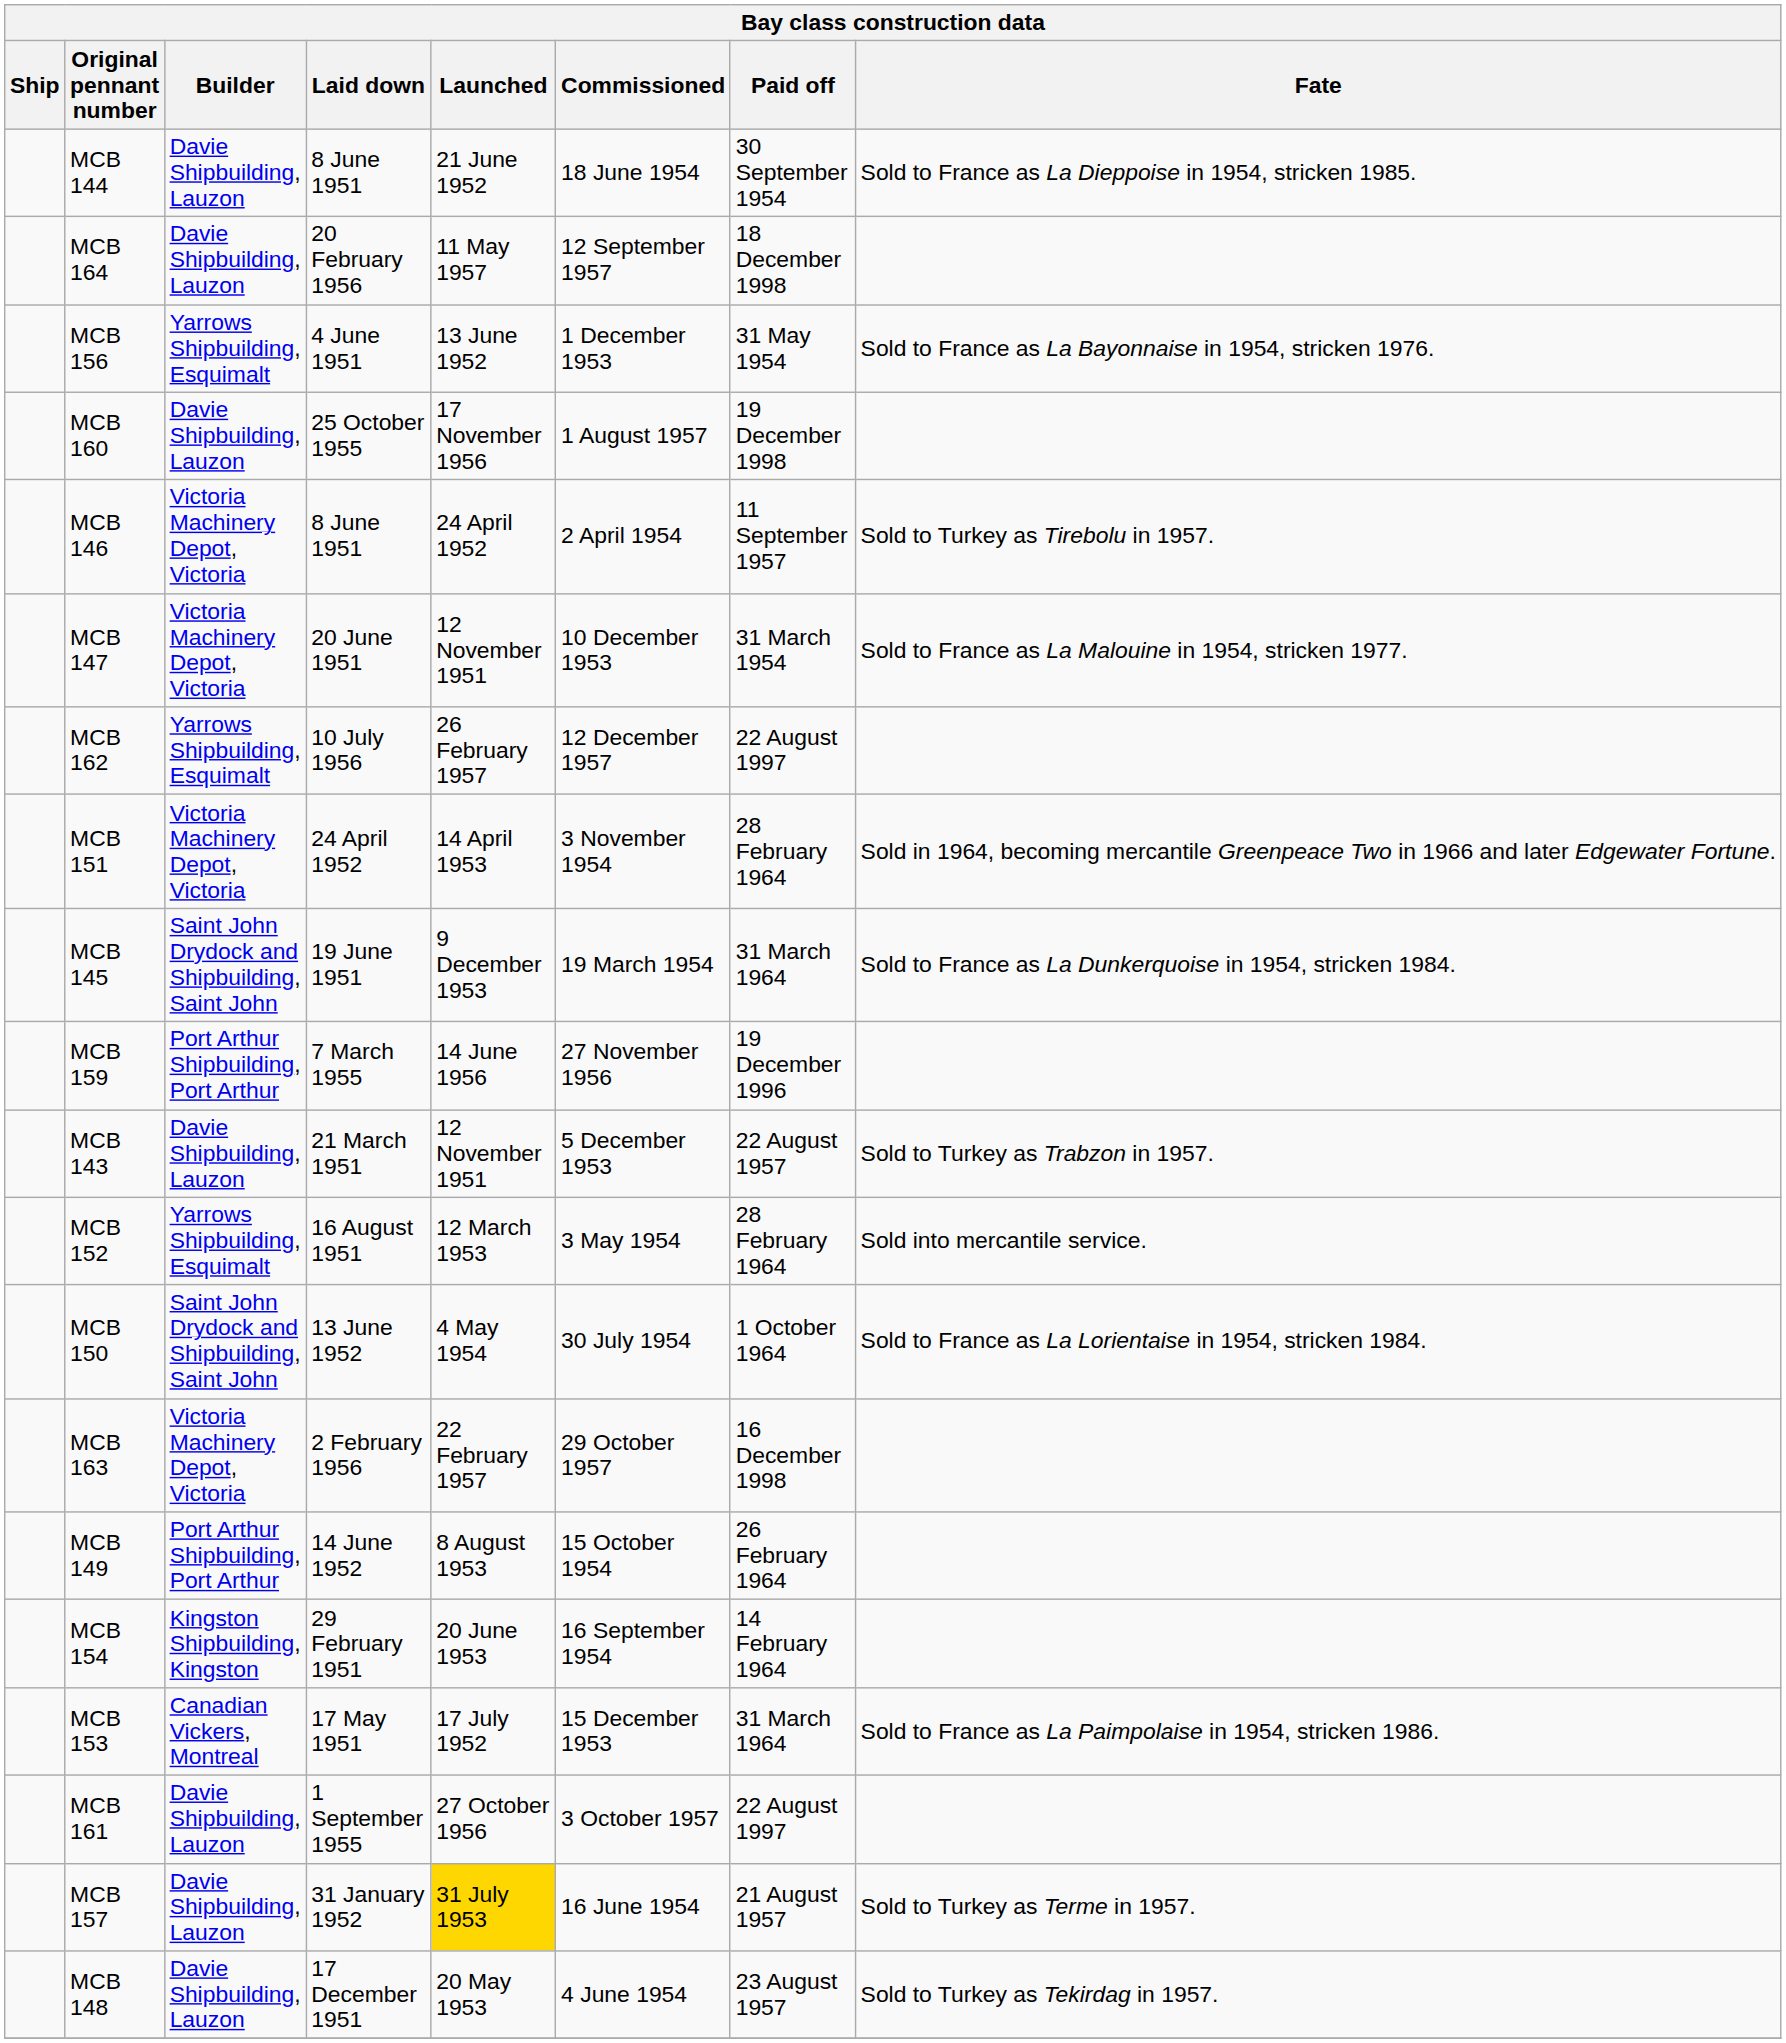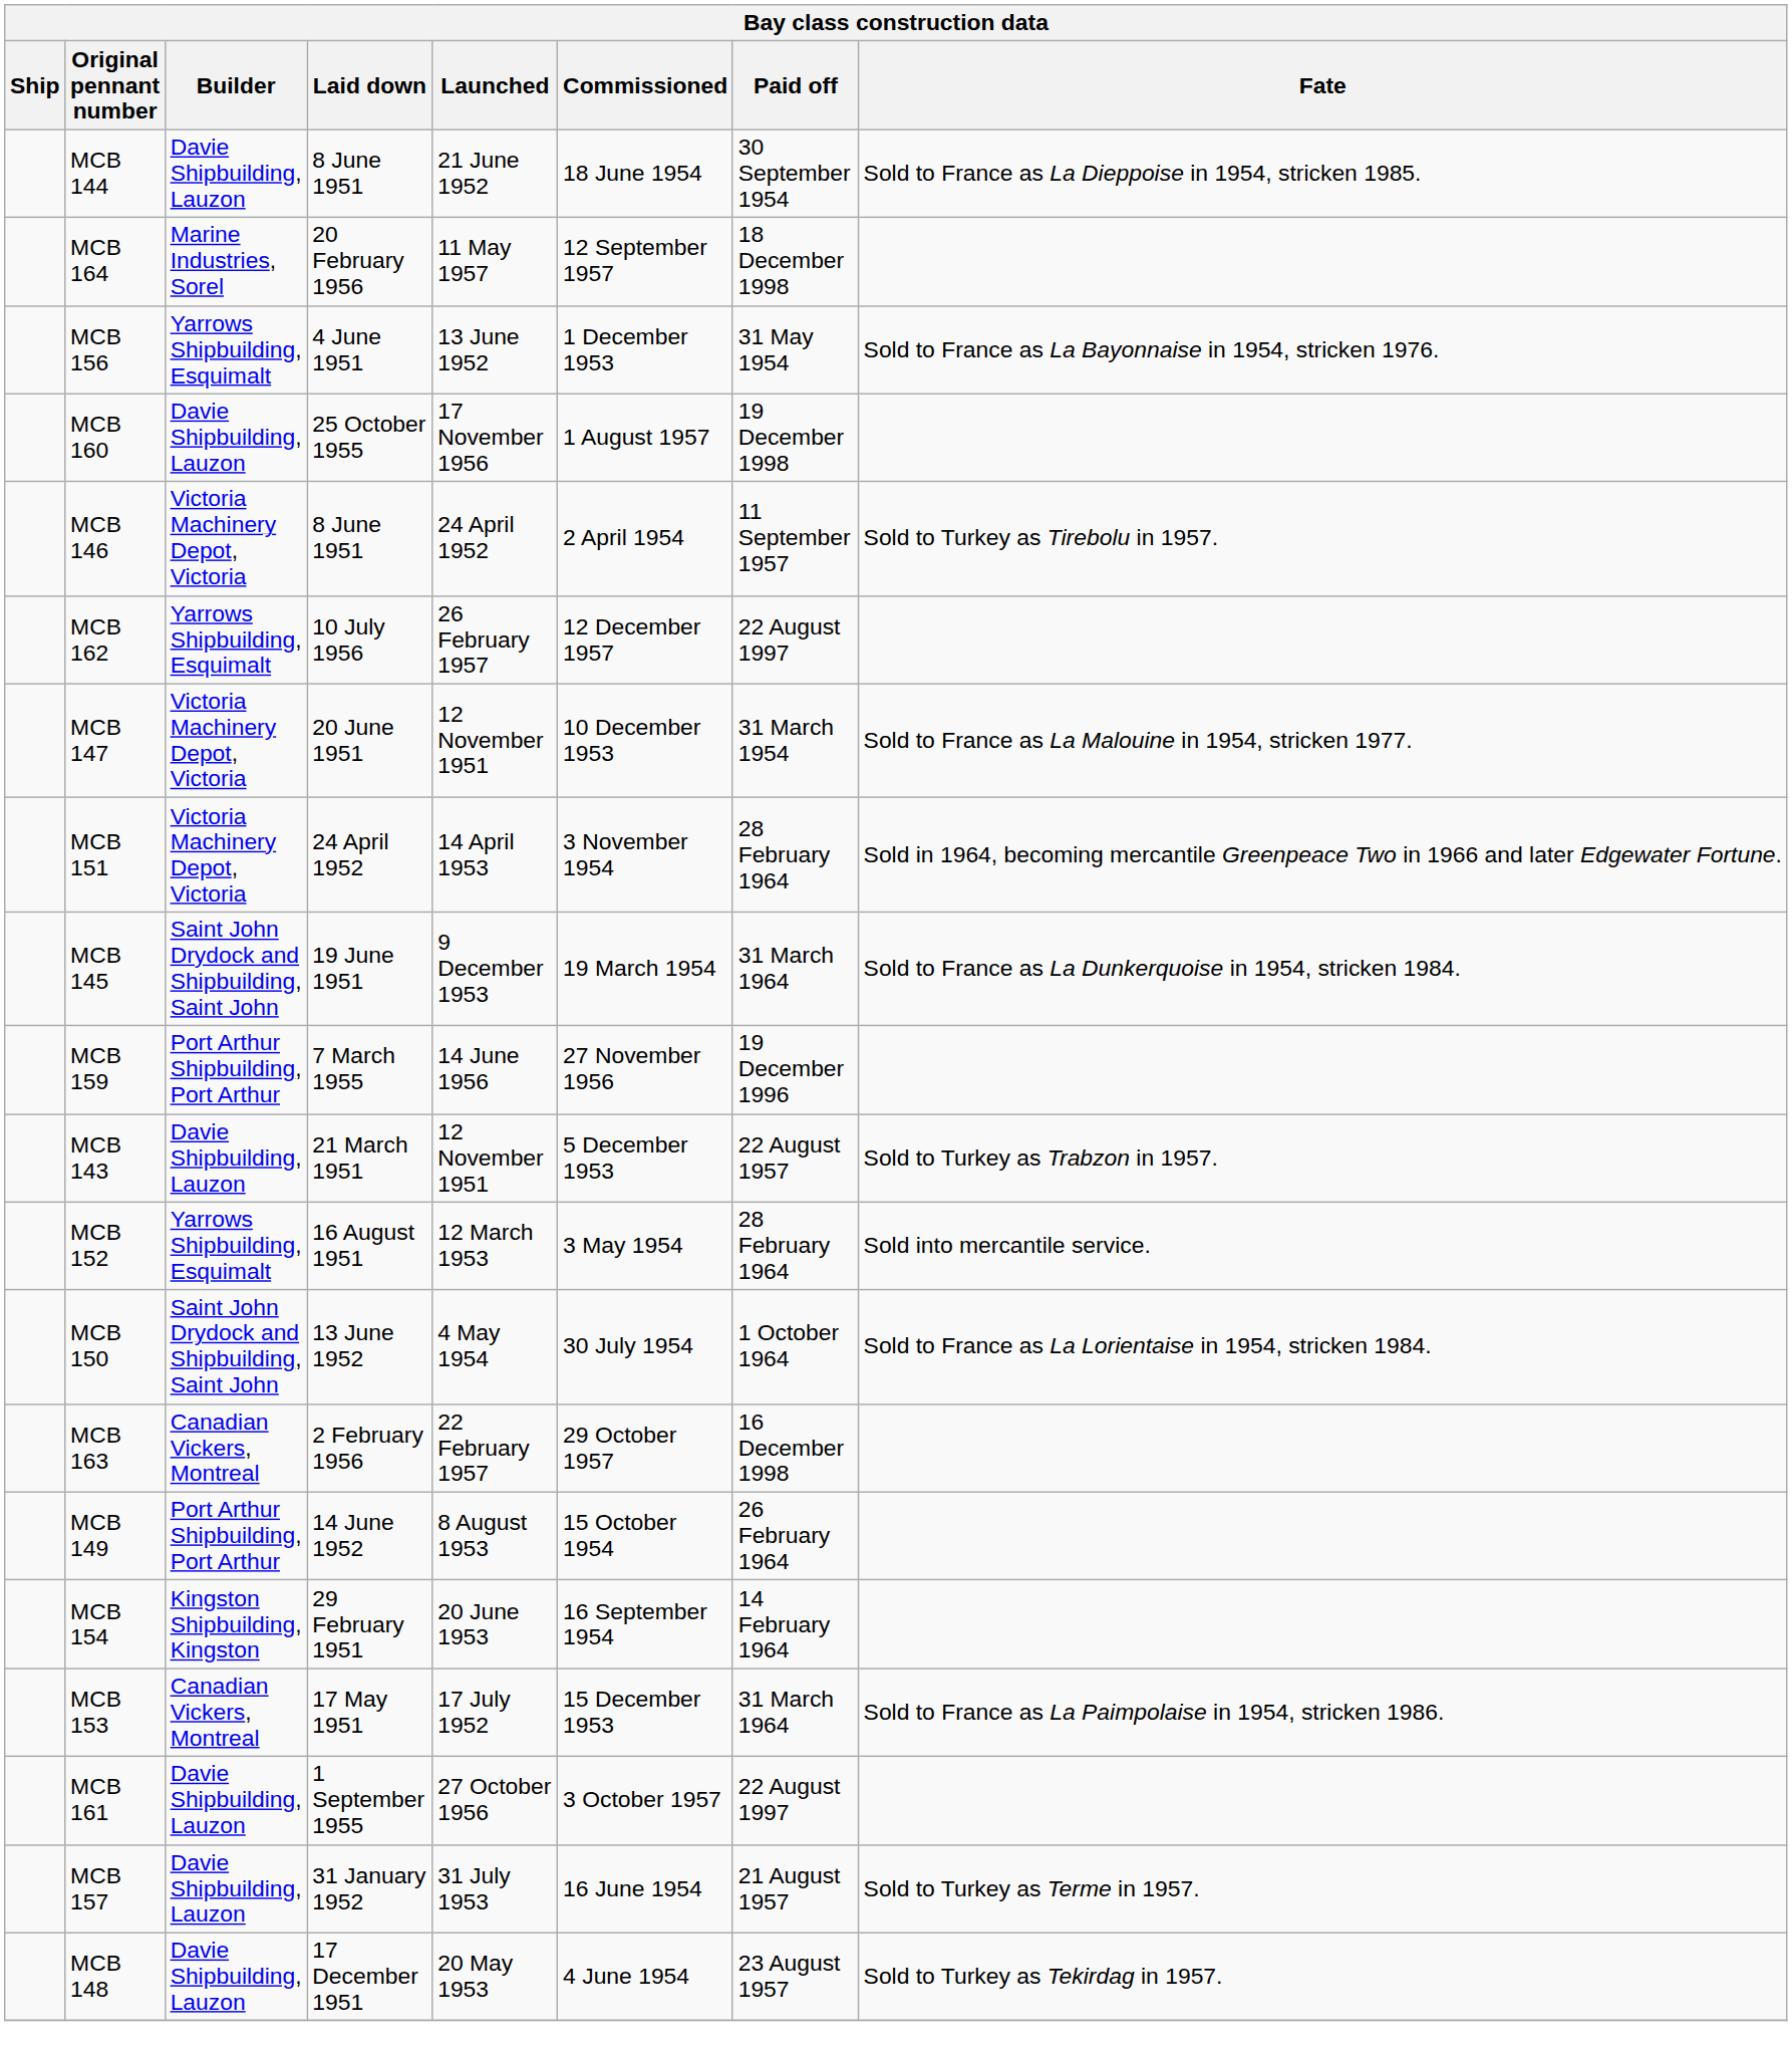 <table class="wikitable">
 <tr>
 <th colspan="8" align="center">Bay class construction data </th>
 </tr>
 <tr>
 <th scope="col">Ship</th>
 <th scope="col" width = "60">Original pennant number</th>
 <th scope="col" width = "80">Builder</th>
 <th scope="col" width = "80">Laid down</th>
 <th scope="col" width = "80">Launched</th>
 <th scope="col" width = "80">Commissioned</th>
 <th scope="col" width = "80">Paid off</th>
 <th scope="col">Fate</th>
 </tr>
 <tr>
 <td scope="row"></td>
 <td>MCB 144</td>
 <td><a href='#'>Davie Shipbuilding</a>, <a href='#'>Lauzon</a></td>
 <td>8 June 1951</td>
 <td>21 June 1952</td>
 <td>18 June 1954</td>
 <td>30 September 1954</td>
 <td>Sold to France as <em>La Dieppoise</em> in 1954, stricken 1985.</td>
 </tr>
 <tr>
 <td scope="row"></td>
 <td>MCB 164</td>
-<td><a href='#'>Davie Shipbuilding</a>, <a href='#'>Lauzon</a></td>
+<td><a href='#'>Marine Industries</a>, <a href='#'>Sorel</a></td>
 <td>20 February 1956</td>
 <td>11 May 1957</td>
 <td>12 September 1957</td>
 <td>18 December 1998</td>
 <td></td>
 </tr>
 <tr>
 <td scope="row"></td>
 <td>MCB 156</td>
 <td><a href='#'>Yarrows Shipbuilding</a>, <a href='#'>Esquimalt</a></td>
 <td>4 June 1951</td>
 <td>13 June 1952</td>
 <td>1 December 1953</td>
 <td>31 May 1954</td>
 <td>Sold to France as <em>La Bayonnaise</em> in 1954, stricken 1976.</td>
 </tr>
 <tr>
 <td scope="row"></td>
 <td>MCB 160</td>
 <td><a href='#'>Davie Shipbuilding</a>, <a href='#'>Lauzon</a></td>
 <td>25 October 1955</td>
 <td>17 November 1956</td>
 <td>1 August 1957</td>
 <td>19 December 1998</td>
 <td></td>
 </tr>
 <tr>
 <td scope="row"></td>
 <td>MCB 146</td>
 <td><a href='#'>Victoria Machinery Depot</a>, <a href='#'>Victoria</a></td>
 <td>8 June 1951</td>
 <td>24 April 1952</td>
 <td>2 April 1954</td>
 <td>11 September 1957</td>
 <td>Sold to Turkey as <em>Tirebolu</em> in 1957.</td>
 </tr>
 <tr>
 <td scope="row"></td>
+<td>MCB 162</td>
+<td><a href='#'>Yarrows Shipbuilding</a>, <a href='#'>Esquimalt</a></td>
+<td>10 July 1956</td>
+<td>26 February 1957</td>
+<td>12 December 1957</td>
+<td>22 August 1997</td>
+<td></td>
+</tr>
+<tr>
+<td scope="row"></td>
 <td>MCB 147</td>
 <td><a href='#'>Victoria Machinery Depot</a>, <a href='#'>Victoria</a></td>
 <td>20 June 1951</td>
 <td>12 November 1951</td>
 <td>10 December 1953</td>
 <td>31 March 1954</td>
 <td>Sold to France as <em>La Malouine</em> in 1954, stricken 1977.</td>
-</tr>
-<tr>
-<td scope="row"></td>
-<td>MCB 162</td>
-<td><a href='#'>Yarrows Shipbuilding</a>, <a href='#'>Esquimalt</a></td>
-<td>10 July 1956</td>
-<td>26 February 1957</td>
-<td>12 December 1957</td>
-<td>22 August 1997</td>
-<td></td>
 </tr>
 <tr>
 <td scope="row"></td>
 <td>MCB 151</td>
 <td><a href='#'>Victoria Machinery Depot</a>, <a href='#'>Victoria</a></td>
 <td>24 April 1952</td>
 <td>14 April 1953</td>
 <td>3 November 1954</td>
 <td>28 February 1964</td>
 <td>Sold in 1964, becoming mercantile <em>Greenpeace Two</em> in 1966 and later <em>Edgewater Fortune</em>.</td>
 </tr>
 <tr>
 <td scope="row"></td>
 <td>MCB 145</td>
 <td><a href='#'>Saint John Drydock and Shipbuilding</a>, <a href='#'>Saint John</a></td>
 <td>19 June 1951</td>
 <td>9 December 1953</td>
 <td>19 March 1954</td>
 <td>31 March 1964</td>
 <td>Sold to France as <em>La Dunkerquoise</em> in 1954, stricken 1984.</td>
 </tr>
 <tr>
 <td scope="row"></td>
 <td>MCB 159</td>
 <td><a href='#'>Port Arthur Shipbuilding</a>, <a href='#'>Port Arthur</a></td>
 <td>7 March 1955</td>
 <td>14 June 1956</td>
 <td>27 November 1956</td>
 <td>19 December 1996</td>
 <td></td>
 </tr>
 <tr>
 <td scope="row"></td>
 <td>MCB 143</td>
 <td><a href='#'>Davie Shipbuilding</a>, <a href='#'>Lauzon</a></td>
 <td>21 March 1951</td>
 <td>12 November 1951</td>
 <td>5 December 1953</td>
 <td>22 August 1957</td>
 <td>Sold to Turkey as <em>Trabzon</em> in 1957.</td>
 </tr>
 <tr>
 <td scope="row"></td>
 <td>MCB 152</td>
 <td><a href='#'>Yarrows Shipbuilding</a>, <a href='#'>Esquimalt</a></td>
 <td>16 August 1951</td>
 <td>12 March 1953</td>
 <td>3 May 1954</td>
 <td>28 February 1964</td>
 <td>Sold into mercantile service.</td>
 </tr>
 <tr>
 <td scope="row"></td>
 <td>MCB 150</td>
 <td><a href='#'>Saint John Drydock and Shipbuilding</a>, <a href='#'>Saint John</a></td>
 <td>13 June 1952</td>
 <td>4 May 1954</td>
 <td>30 July 1954</td>
 <td>1 October 1964</td>
 <td>Sold to France as <em>La Lorientaise</em> in 1954, stricken 1984.</td>
 </tr>
 <tr>
 <td scope="row"></td>
 <td>MCB 163</td>
-<td><a href='#'>Victoria Machinery Depot</a>, <a href='#'>Victoria</a></td>
+<td><a href='#'>Canadian Vickers</a>, <a href='#'>Montreal</a></td>
 <td>2 February 1956</td>
 <td>22 February 1957</td>
 <td>29 October 1957</td>
 <td>16 December 1998</td>
 <td></td>
 </tr>
 <tr>
 <td scope="row"></td>
 <td>MCB 149</td>
 <td><a href='#'>Port Arthur Shipbuilding</a>, <a href='#'>Port Arthur</a></td>
 <td>14 June 1952</td>
 <td>8 August 1953</td>
 <td>15 October 1954</td>
 <td>26 February 1964</td>
 <td></td>
 </tr>
 <tr>
 <td scope="row"></td>
 <td>MCB 154</td>
 <td><a href='#'>Kingston Shipbuilding</a>, <a href='#'>Kingston</a></td>
 <td>29 February 1951</td>
 <td>20 June 1953</td>
 <td>16 September 1954</td>
 <td>14 February 1964</td>
 <td></td>
 </tr>
 <tr>
 <td scope="row"></td>
 <td>MCB 153</td>
 <td><a href='#'>Canadian Vickers</a>, <a href='#'>Montreal</a></td>
 <td>17 May 1951</td>
 <td>17 July 1952</td>
 <td>15 December 1953</td>
 <td>31 March 1964</td>
 <td>Sold to France as <em>La Paimpolaise</em> in 1954, stricken 1986.</td>
 </tr>
 <tr>
 <td scope="row"></td>
 <td>MCB 161</td>
 <td><a href='#'>Davie Shipbuilding</a>, <a href='#'>Lauzon</a></td>
 <td>1 September 1955</td>
 <td>27 October 1956</td>
 <td>3 October 1957</td>
 <td>22 August 1997</td>
 <td></td>
 </tr>
 <tr>
 <td scope="row"></td>
 <td>MCB 157</td>
 <td><a href='#'>Davie Shipbuilding</a>, <a href='#'>Lauzon</a></td>
 <td>31 January 1952</td>
-<td style="background: gold;">31 July 1953</td>
+<td>31 July 1953</td>
 <td>16 June 1954</td>
 <td>21 August 1957</td>
 <td>Sold to Turkey as <em>Terme</em> in 1957.</td>
 </tr>
 <tr>
 <td scope="row"></td>
 <td>MCB 148</td>
 <td><a href='#'>Davie Shipbuilding</a>, <a href='#'>Lauzon</a></td>
 <td>17 December 1951</td>
 <td>20 May 1953</td>
 <td>4 June 1954</td>
 <td>23 August 1957</td>
 <td>Sold to Turkey as <em>Tekirdag</em> in 1957.</td>
 </tr>
 <tr>
 </tr>
 </table>
